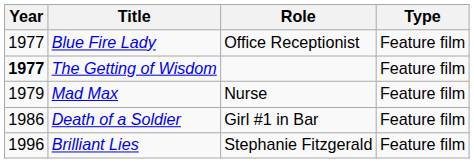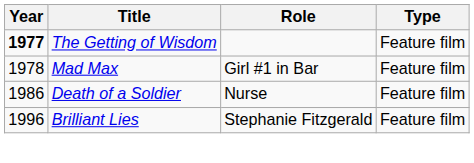 <table class=wikitable>
 <tr>
 <th>Year</th>
 <th>Title</th>
 <th>Role</th>
 <th>Type</th>
 </tr>
 <tr>
-<td>1977</td>
-<td><em><a href='#'>Blue Fire Lady</a></em></td>
-<td>Office Receptionist</td>
-<td>Feature film</td>
-</tr>
-<tr>
 <td><strong>1977</strong></td>
 <td><em><a href='#'>The Getting of Wisdom</a></em></td>
 <td></td>
 <td>Feature film</td>
 </tr>
 <tr>
-<td>1979</td>
+<td>1978</td>
 <td><em><a href='#'>Mad Max</a></em></td>
-<td>Nurse</td>
+<td>Girl #1 in Bar</td>
 <td>Feature film</td>
 </tr>
 <tr>
 <td>1986</td>
 <td><em><a href='#'>Death of a Soldier</a></em></td>
-<td>Girl #1 in Bar</td>
+<td>Nurse</td>
 <td>Feature film</td>
 </tr>
 <tr>
 <td>1996</td>
 <td><em><a href='#'>Brilliant Lies</a></em></td>
 <td>Stephanie Fitzgerald</td>
 <td>Feature film</td>
 </tr>
 </table>
